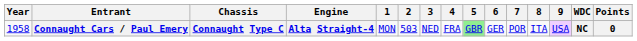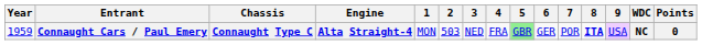 <table class="wikitable" style="text-align:center; font-size:90%">
 <tr>
 <th>Year</th>
 <th>Entrant</th>
 <th>Chassis</th>
 <th>Engine</th>
 <th>1</th>
 <th>2</th>
 <th>3</th>
 <th>4</th>
 <th>5</th>
 <th>6</th>
 <th>7</th>
 <th>8</th>
 <th>9</th>
 <th>WDC</th>
 <th>Points</th>
 </tr>
 <tr>
-<td><a href='#'>1958</a></td>
+<td><a href='#'>1959</a></td>
 <th><a href='#'>Connaught Cars</a> / <a href='#'>Paul Emery</a></th>
 <th><a href='#'>Connaught</a> <a href='#'>Type C</a></th>
 <th><a href='#'>Alta</a> <a href='#'>Straight-4</a></th>
 <td><a href='#'>MON</a></td>
 <td><a href='#'>503</a></td>
 <td><a href='#'>NED</a></td>
 <td><a href='#'>FRA</a></td>
 <td style="background: lightgreen;"><a href='#'>GBR</a></td>
 <td><a href='#'>GER</a></td>
 <td><a href='#'>POR</a></td>
-<td><a href='#'>ITA</a></td>
+<td><strong><a href='#'>ITA</a></strong></td>
 <td style="background:#EFCFFF;"><a href='#'>USA</a><br></td>
 <th>NC</th>
 <th>0</th>
 </tr>
 </table>
